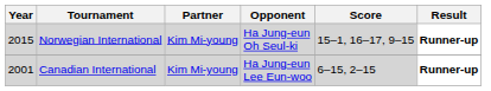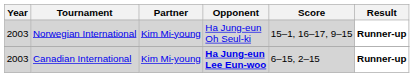 <table class="sortable wikitable" style="font-size: 90%;">
 <tr>
 <th>Year</th>
 <th>Tournament</th>
 <th>Partner</th>
 <th>Opponent</th>
 <th>Score</th>
 <th>Result</th>
 </tr>
 <tr style="background:#D5D5D5">
-<td align="center">2015</td>
+<td align="center">2003</td>
 <td align="left"><a href='#'>Norwegian International</a></td>
 <td align="left"> <a href='#'>Kim Mi-young</a></td>
 <td align="left"> <a href='#'>Ha Jung-eun</a> <br>  <a href='#'>Oh Seul-ki</a></td>
 <td align="left">15–1, 16–17, 9–15</td>
 <td style="text-align:left; background:white"> <strong>Runner-up</strong></td>
 </tr>
 <tr>
 </tr>
 <tr style="background:#D5D5D5">
-<td align="center">2001</td>
+<td align="center">2003</td>
 <td align="left"><a href='#'>Canadian International</a></td>
 <td align="left"> <a href='#'>Kim Mi-young</a></td>
-<td align="left"> <a href='#'>Ha Jung-eun</a> <br>  <a href='#'>Lee Eun-woo</a></td>
+<td align="left"><strong> <a href='#'>Ha Jung-eun</a> <br>  <a href='#'>Lee Eun-woo</a></strong></td>
 <td align="left">6–15, 2–15</td>
 <td style="text-align:left; background:white"> <strong>Runner-up</strong></td>
 </tr>
 </table>
